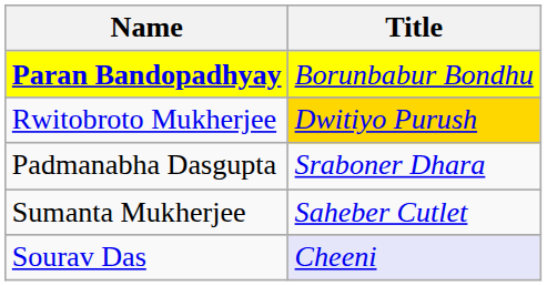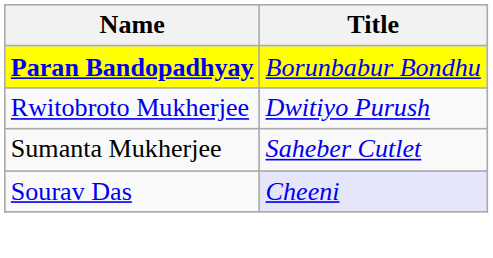 <table class="wikitable">
 <tr>
 <th>Name</th>
 <th>Title</th>
 </tr>
 <tr>
 <td style="background:#FFFF00"><strong><a href='#'>Paran Bandopadhyay</a></strong></td>
 <td style="background:#FFFF00"><em><a href='#'>Borunbabur Bondhu</a></em></td>
 </tr>
 <tr>
 <td><a href='#'>Rwitobroto Mukherjee</a></td>
-<td style="background: gold;"><em><a href='#'>Dwitiyo Purush</a></em></td>
-</tr>
-<tr>
-<td>Padmanabha Dasgupta</td>
-<td><em><a href='#'>Sraboner Dhara</a></em></td>
+<td><em><a href='#'>Dwitiyo Purush</a></em></td>
 </tr>
 <tr>
 <td>Sumanta Mukherjee</td>
 <td><em><a href='#'>Saheber Cutlet</a></em></td>
 </tr>
 <tr>
 <td><a href='#'>Sourav Das</a></td>
 <td style="background: lavender;"><em><a href='#'>Cheeni</a></em></td>
 </tr>
 </table>
